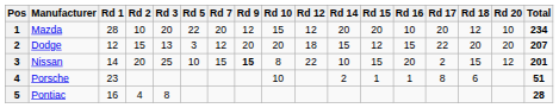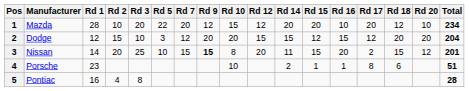 <table class="wikitable" style="font-size: 90%;">
 <tr>
 <th>Pos</th>
 <th>Manufacturer</th>
 <th>Rd 1</th>
 <th>Rd 2</th>
 <th>Rd 3</th>
 <th>Rd 5</th>
 <th>Rd 7</th>
 <th>Rd 9</th>
 <th>Rd 10</th>
 <th>Rd 12</th>
 <th>Rd 14</th>
 <th>Rd 15</th>
 <th>Rd 16</th>
 <th>Rd 17</th>
 <th>Rd 18</th>
 <th>Rd 20</th>
 <th>Total</th>
 </tr>
 <tr>
 <th>1</th>
 <td> <a href='#'>Mazda</a></td>
 <td style="text-align:center;">28</td>
 <td style="text-align:center;">10</td>
 <td style="text-align:center;">20</td>
 <td style="text-align:center;">22</td>
 <td style="text-align:center;">20</td>
 <td style="text-align:center;">12</td>
 <td style="text-align:center;">15</td>
 <td style="text-align:center;">12</td>
 <td style="text-align:center;">20</td>
 <td style="text-align:center;">20</td>
 <td style="text-align:center;">10</td>
 <td style="text-align:center;">20</td>
 <td style="text-align:center;">12</td>
 <td style="text-align:center;">10</td>
 <td style="text-align:center;"><strong>234</strong></td>
 </tr>
 <tr>
 <th>2</th>
 <td> <a href='#'>Dodge</a></td>
 <td style="text-align:center;">12</td>
 <td style="text-align:center;">15</td>
-<td style="text-align:center;">13</td>
+<td style="text-align:center;">10</td>
 <td style="text-align:center;">3</td>
 <td style="text-align:center;">12</td>
 <td style="text-align:center;">20</td>
 <td style="text-align:center;">20</td>
-<td style="text-align:center;">18</td>
+<td style="text-align:center;">15</td>
 <td style="text-align:center;">15</td>
 <td style="text-align:center;">12</td>
 <td style="text-align:center;">15</td>
-<td style="text-align:center;">22</td>
+<td style="text-align:center;">12</td>
 <td style="text-align:center;">20</td>
 <td style="text-align:center;">20</td>
-<td style="text-align:center;"><strong>207</strong></td>
+<td style="text-align:center;"><strong>204</strong></td>
 </tr>
 <tr>
 <th>3</th>
 <td> <a href='#'>Nissan</a></td>
 <td style="text-align:center;">14</td>
 <td style="text-align:center;">20</td>
 <td style="text-align:center;">25</td>
 <td style="text-align:center;">10</td>
 <td style="text-align:center;">15</td>
 <td style="text-align:center;"><strong>15</strong></td>
 <td style="text-align:center;">8</td>
-<td style="text-align:center;">22</td>
-<td style="text-align:center;">10</td>
+<td style="text-align:center;">20</td>
+<td style="text-align:center;">11</td>
 <td style="text-align:center;">15</td>
 <td style="text-align:center;">20</td>
 <td style="text-align:center;">2</td>
 <td style="text-align:center;">15</td>
 <td style="text-align:center;">12</td>
 <td style="text-align:center;"><strong>201</strong></td>
 </tr>
 <tr>
 <th>4</th>
 <td> <a href='#'>Porsche</a></td>
 <td style="text-align:center;">23</td>
 <td></td>
 <td></td>
 <td></td>
 <td></td>
 <td></td>
 <td style="text-align:center;">10</td>
 <td></td>
 <td style="text-align:center;">2</td>
 <td style="text-align:center;">1</td>
 <td style="text-align:center;">1</td>
 <td style="text-align:center;">8</td>
 <td style="text-align:center;">6</td>
 <td></td>
 <td style="text-align:center;"><strong>51</strong></td>
 </tr>
 <tr>
 <th>5</th>
 <td> <a href='#'>Pontiac</a></td>
 <td style="text-align:center;">16</td>
 <td style="text-align:center;">4</td>
 <td style="text-align:center;">8</td>
 <td></td>
 <td></td>
 <td></td>
 <td></td>
 <td></td>
 <td></td>
 <td></td>
 <td></td>
 <td></td>
 <td></td>
 <td></td>
 <td style="text-align:center;"><strong>28</strong></td>
 </tr>
 </table>
